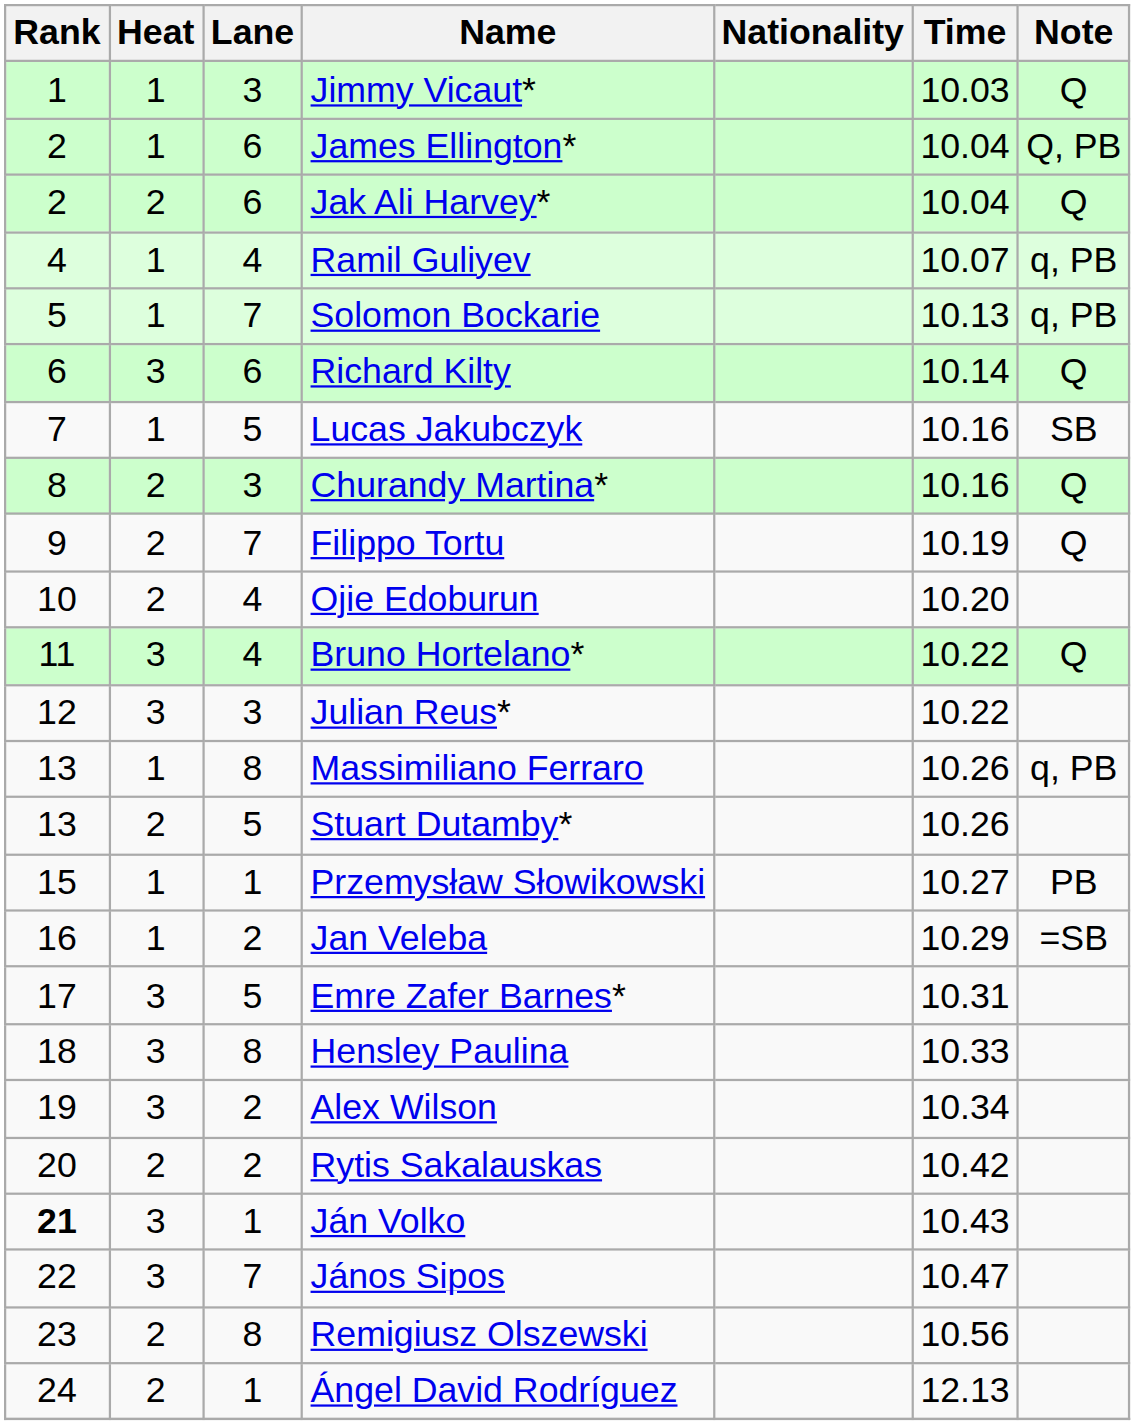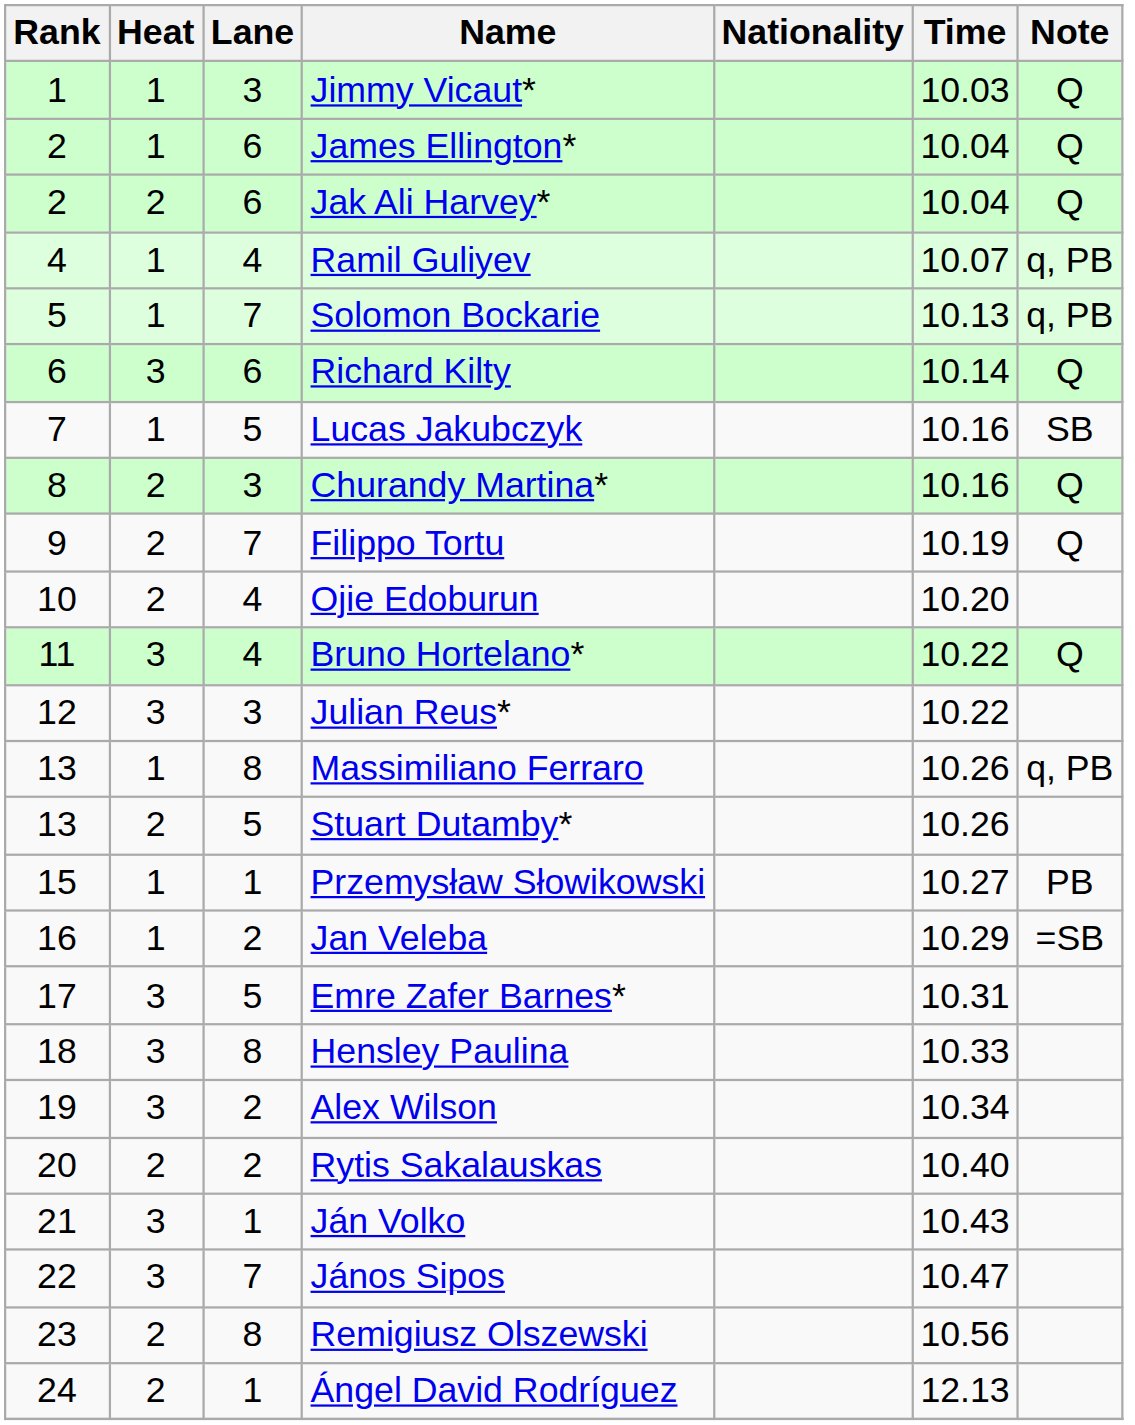 <table class="wikitable sortable" style="text-align:center">
 <tr>
 <th>Rank</th>
 <th>Heat</th>
 <th>Lane</th>
 <th>Name</th>
 <th>Nationality</th>
 <th>Time</th>
 <th>Note</th>
 </tr>
 <tr bgcolor=ccffcc>
 <td>1</td>
 <td>1</td>
 <td>3</td>
 <td align=left><a href='#'>Jimmy Vicaut</a>*</td>
 <td align=left></td>
 <td>10.03</td>
 <td>Q</td>
 </tr>
 <tr bgcolor=ccffcc>
 <td>2</td>
 <td>1</td>
 <td>6</td>
 <td align=left><a href='#'>James Ellington</a>*</td>
 <td align=left></td>
 <td>10.04</td>
-<td>Q, PB</td>
+<td>Q</td>
 </tr>
 <tr bgcolor=ccffcc>
 <td>2</td>
 <td>2</td>
 <td>6</td>
 <td align=left><a href='#'>Jak Ali Harvey</a>*</td>
 <td align=left></td>
 <td>10.04</td>
 <td>Q</td>
 </tr>
 <tr bgcolor=ddffdd>
 <td>4</td>
 <td>1</td>
 <td>4</td>
 <td align=left><a href='#'>Ramil Guliyev</a></td>
 <td align=left></td>
 <td>10.07</td>
 <td>q, PB</td>
 </tr>
 <tr bgcolor=ddffdd>
 <td>5</td>
 <td>1</td>
 <td>7</td>
 <td align=left><a href='#'>Solomon Bockarie</a></td>
 <td align=left></td>
 <td>10.13</td>
 <td>q, PB</td>
 </tr>
 <tr bgcolor=ccffcc>
 <td>6</td>
 <td>3</td>
 <td>6</td>
 <td align=left><a href='#'>Richard Kilty</a></td>
 <td align=left></td>
 <td>10.14</td>
 <td>Q</td>
 </tr>
 <tr>
 <td>7</td>
 <td>1</td>
 <td>5</td>
 <td align=left><a href='#'>Lucas Jakubczyk</a></td>
 <td align=left></td>
 <td>10.16</td>
 <td>SB</td>
 </tr>
 <tr bgcolor=ccffcc>
 <td>8</td>
 <td>2</td>
 <td>3</td>
 <td align=left><a href='#'>Churandy Martina</a>*</td>
 <td align=left></td>
 <td>10.16</td>
 <td>Q</td>
 </tr>
 <tr>
 <td>9</td>
 <td>2</td>
 <td>7</td>
 <td align=left><a href='#'>Filippo Tortu</a></td>
 <td align=left></td>
 <td>10.19</td>
 <td>Q</td>
 </tr>
 <tr>
 <td>10</td>
 <td>2</td>
 <td>4</td>
 <td align=left><a href='#'>Ojie Edoburun</a></td>
 <td align=left></td>
 <td>10.20</td>
 <td></td>
 </tr>
 <tr bgcolor=ccffcc>
 <td>11</td>
 <td>3</td>
 <td>4</td>
 <td align=left><a href='#'>Bruno Hortelano</a>*</td>
 <td align=left></td>
 <td>10.22</td>
 <td>Q</td>
 </tr>
 <tr>
 <td>12</td>
 <td>3</td>
 <td>3</td>
 <td align=left><a href='#'>Julian Reus</a>*</td>
 <td align=left></td>
 <td>10.22</td>
 <td></td>
 </tr>
 <tr>
 <td>13</td>
 <td>1</td>
 <td>8</td>
 <td align=left><a href='#'>Massimiliano Ferraro</a></td>
 <td align=left></td>
 <td>10.26</td>
 <td>q, PB</td>
 </tr>
 <tr>
 <td>13</td>
 <td>2</td>
 <td>5</td>
 <td align=left><a href='#'>Stuart Dutamby</a>*</td>
 <td align=left></td>
 <td>10.26</td>
 <td></td>
 </tr>
 <tr>
 <td>15</td>
 <td>1</td>
 <td>1</td>
 <td align=left><a href='#'>Przemysław Słowikowski</a></td>
 <td align=left></td>
 <td>10.27</td>
 <td>PB</td>
 </tr>
 <tr>
 <td>16</td>
 <td>1</td>
 <td>2</td>
 <td align=left><a href='#'>Jan Veleba</a></td>
 <td align=left></td>
 <td>10.29</td>
 <td>=SB</td>
 </tr>
 <tr>
 <td>17</td>
 <td>3</td>
 <td>5</td>
 <td align=left><a href='#'>Emre Zafer Barnes</a>*</td>
 <td align=left></td>
 <td>10.31</td>
 <td></td>
 </tr>
 <tr>
 <td>18</td>
 <td>3</td>
 <td>8</td>
 <td align=left><a href='#'>Hensley Paulina</a></td>
 <td align=left></td>
 <td>10.33</td>
 <td></td>
 </tr>
 <tr>
 <td>19</td>
 <td>3</td>
 <td>2</td>
 <td align=left><a href='#'>Alex Wilson</a></td>
 <td align=left></td>
 <td>10.34</td>
 <td></td>
 </tr>
 <tr>
 <td>20</td>
 <td>2</td>
 <td>2</td>
 <td align=left><a href='#'>Rytis Sakalauskas</a></td>
 <td align=left></td>
-<td>10.42</td>
+<td>10.40</td>
 <td></td>
 </tr>
 <tr>
-<td><strong>21</strong></td>
+<td>21</td>
 <td>3</td>
 <td>1</td>
 <td align=left><a href='#'>Ján Volko</a></td>
 <td align=left></td>
 <td>10.43</td>
 <td></td>
 </tr>
 <tr>
 <td>22</td>
 <td>3</td>
 <td>7</td>
 <td align=left><a href='#'>János Sipos</a></td>
 <td align=left></td>
 <td>10.47</td>
 <td></td>
 </tr>
 <tr>
 <td>23</td>
 <td>2</td>
 <td>8</td>
 <td align=left><a href='#'>Remigiusz Olszewski</a></td>
 <td align=left></td>
 <td>10.56</td>
 <td></td>
 </tr>
 <tr>
 <td>24</td>
 <td>2</td>
 <td>1</td>
 <td align=left><a href='#'>Ángel David Rodríguez</a></td>
 <td align=left></td>
 <td>12.13</td>
 <td></td>
 </tr>
 <tr>
 </tr>
 </table>
